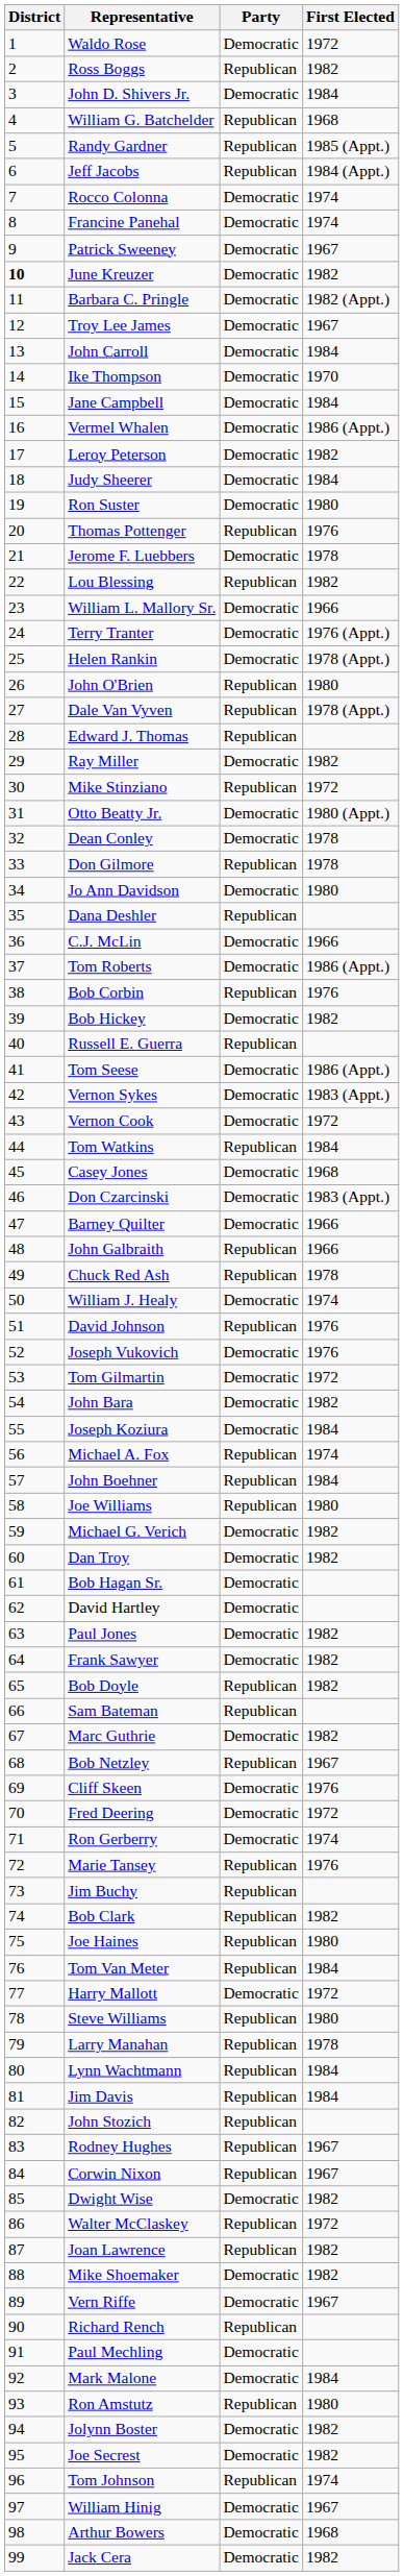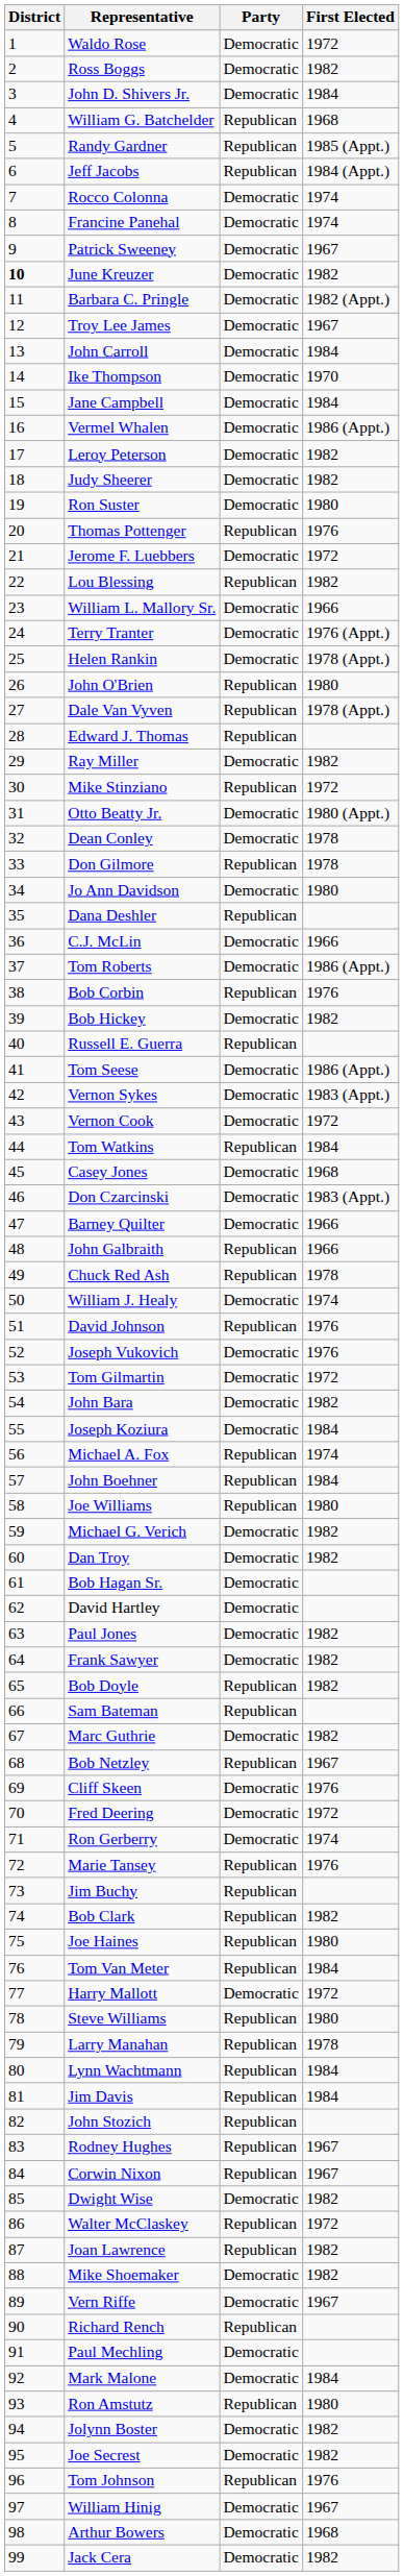 <table class="wikitable sortable">
 <tr>
 <th>District</th>
 <th>Representative</th>
 <th>Party</th>
 <th>First Elected</th>
 </tr>
 <tr>
 <td>1</td>
 <td><a href='#'>Waldo Rose</a></td>
 <td>Democratic</td>
 <td>1972</td>
 </tr>
 <tr>
 <td>2</td>
 <td><a href='#'>Ross Boggs</a></td>
-<td>Republican</td>
+<td>Democratic</td>
 <td>1982</td>
 </tr>
 <tr>
 <td>3</td>
 <td><a href='#'>John D. Shivers Jr.</a></td>
 <td>Democratic</td>
 <td>1984</td>
 </tr>
 <tr>
 <td>4</td>
 <td><a href='#'>William G. Batchelder</a></td>
 <td>Republican</td>
 <td>1968</td>
 </tr>
 <tr>
 <td>5</td>
 <td><a href='#'>Randy Gardner</a></td>
 <td>Republican</td>
 <td>1985 (Appt.)</td>
 </tr>
 <tr>
 <td>6</td>
 <td><a href='#'>Jeff Jacobs</a></td>
 <td>Republican</td>
 <td>1984 (Appt.)</td>
 </tr>
 <tr>
 <td>7</td>
 <td><a href='#'>Rocco Colonna</a></td>
 <td>Democratic</td>
 <td>1974</td>
 </tr>
 <tr>
 <td>8</td>
 <td><a href='#'>Francine Panehal</a></td>
 <td>Democratic</td>
 <td>1974</td>
 </tr>
 <tr>
 <td>9</td>
 <td><a href='#'>Patrick Sweeney</a></td>
 <td>Democratic</td>
 <td>1967</td>
 </tr>
 <tr>
 <td><strong>10</strong></td>
 <td><a href='#'>June Kreuzer</a></td>
 <td>Democratic</td>
 <td>1982</td>
 </tr>
 <tr>
 <td>11</td>
 <td><a href='#'>Barbara C. Pringle</a></td>
 <td>Democratic</td>
 <td>1982 (Appt.)</td>
 </tr>
 <tr>
 <td>12</td>
 <td><a href='#'>Troy Lee James</a></td>
 <td>Democratic</td>
 <td>1967</td>
 </tr>
 <tr>
 <td>13</td>
 <td><a href='#'>John Carroll</a></td>
 <td>Democratic</td>
 <td>1984</td>
 </tr>
 <tr>
 <td>14</td>
 <td><a href='#'>Ike Thompson</a></td>
 <td>Democratic</td>
 <td>1970</td>
 </tr>
 <tr>
 <td>15</td>
 <td><a href='#'>Jane Campbell</a></td>
 <td>Democratic</td>
 <td>1984</td>
 </tr>
 <tr>
 <td>16</td>
 <td><a href='#'>Vermel Whalen</a></td>
 <td>Democratic</td>
 <td>1986 (Appt.)</td>
 </tr>
 <tr>
 <td>17</td>
 <td><a href='#'>Leroy Peterson</a></td>
 <td>Democratic</td>
 <td>1982</td>
 </tr>
 <tr>
 <td>18</td>
 <td><a href='#'>Judy Sheerer</a></td>
 <td>Democratic</td>
-<td>1984</td>
+<td>1982</td>
 </tr>
 <tr>
 <td>19</td>
 <td><a href='#'>Ron Suster</a></td>
 <td>Democratic</td>
 <td>1980</td>
 </tr>
 <tr>
 <td>20</td>
 <td><a href='#'>Thomas Pottenger</a></td>
 <td>Republican</td>
 <td>1976</td>
 </tr>
 <tr>
 <td>21</td>
 <td><a href='#'>Jerome F. Luebbers</a></td>
 <td>Democratic</td>
-<td>1978</td>
+<td>1972</td>
 </tr>
 <tr>
 <td>22</td>
 <td><a href='#'>Lou Blessing</a></td>
 <td>Republican</td>
 <td>1982</td>
 </tr>
 <tr>
 <td>23</td>
 <td><a href='#'>William L. Mallory Sr.</a></td>
 <td>Democratic</td>
 <td>1966</td>
 </tr>
 <tr>
 <td>24</td>
 <td><a href='#'>Terry Tranter</a></td>
 <td>Democratic</td>
 <td>1976 (Appt.)</td>
 </tr>
 <tr>
 <td>25</td>
 <td><a href='#'>Helen Rankin</a></td>
 <td>Democratic</td>
 <td>1978 (Appt.)</td>
 </tr>
 <tr>
 <td>26</td>
 <td><a href='#'>John O'Brien</a></td>
 <td>Republican</td>
 <td>1980</td>
 </tr>
 <tr>
 <td>27</td>
 <td><a href='#'>Dale Van Vyven</a></td>
 <td>Republican</td>
 <td>1978 (Appt.)</td>
 </tr>
 <tr>
 <td>28</td>
 <td><a href='#'>Edward J. Thomas</a></td>
 <td>Republican</td>
 <td></td>
 </tr>
 <tr>
 <td>29</td>
 <td><a href='#'>Ray Miller</a></td>
 <td>Democratic</td>
 <td>1982</td>
 </tr>
 <tr>
 <td>30</td>
 <td><a href='#'>Mike Stinziano</a></td>
 <td>Republican</td>
 <td>1972</td>
 </tr>
 <tr>
 <td>31</td>
 <td><a href='#'>Otto Beatty Jr.</a></td>
 <td>Democratic</td>
 <td>1980 (Appt.)</td>
 </tr>
 <tr>
 <td>32</td>
 <td><a href='#'>Dean Conley</a></td>
 <td>Democratic</td>
 <td>1978</td>
 </tr>
 <tr>
 <td>33</td>
 <td><a href='#'>Don Gilmore</a></td>
 <td>Republican</td>
 <td>1978</td>
 </tr>
 <tr>
 <td>34</td>
 <td><a href='#'>Jo Ann Davidson</a></td>
 <td>Democratic</td>
 <td>1980</td>
 </tr>
 <tr>
 <td>35</td>
 <td><a href='#'>Dana Deshler</a></td>
 <td>Republican</td>
 <td></td>
 </tr>
 <tr>
 <td>36</td>
 <td><a href='#'>C.J. McLin</a></td>
 <td>Democratic</td>
 <td>1966</td>
 </tr>
 <tr>
 <td>37</td>
 <td><a href='#'>Tom Roberts</a></td>
 <td>Democratic</td>
 <td>1986 (Appt.)</td>
 </tr>
 <tr>
 <td>38</td>
 <td><a href='#'>Bob Corbin</a></td>
 <td>Republican</td>
 <td>1976</td>
 </tr>
 <tr>
 <td>39</td>
 <td><a href='#'>Bob Hickey</a></td>
 <td>Democratic</td>
 <td>1982</td>
 </tr>
 <tr>
 <td>40</td>
 <td><a href='#'>Russell E. Guerra</a></td>
 <td>Republican</td>
 <td></td>
 </tr>
 <tr>
 <td>41</td>
 <td><a href='#'>Tom Seese</a></td>
 <td>Democratic</td>
 <td>1986 (Appt.)</td>
 </tr>
 <tr>
 <td>42</td>
 <td><a href='#'>Vernon Sykes</a></td>
 <td>Democratic</td>
 <td>1983 (Appt.)</td>
 </tr>
 <tr>
 <td>43</td>
 <td><a href='#'>Vernon Cook</a></td>
 <td>Democratic</td>
 <td>1972</td>
 </tr>
 <tr>
 <td>44</td>
 <td><a href='#'>Tom Watkins</a></td>
 <td>Republican</td>
 <td>1984</td>
 </tr>
 <tr>
 <td>45</td>
 <td><a href='#'>Casey Jones</a></td>
 <td>Democratic</td>
 <td>1968</td>
 </tr>
 <tr>
 <td>46</td>
 <td><a href='#'>Don Czarcinski</a></td>
 <td>Democratic</td>
 <td>1983 (Appt.)</td>
 </tr>
 <tr>
 <td>47</td>
 <td><a href='#'>Barney Quilter</a></td>
 <td>Democratic</td>
 <td>1966</td>
 </tr>
 <tr>
 <td>48</td>
 <td><a href='#'>John Galbraith</a></td>
 <td>Republican</td>
 <td>1966</td>
 </tr>
 <tr>
 <td>49</td>
 <td><a href='#'>Chuck Red Ash</a></td>
 <td>Republican</td>
 <td>1978</td>
 </tr>
 <tr>
 <td>50</td>
 <td><a href='#'>William J. Healy</a></td>
 <td>Democratic</td>
 <td>1974</td>
 </tr>
 <tr>
 <td>51</td>
 <td><a href='#'>David Johnson</a></td>
 <td>Republican</td>
 <td>1976</td>
 </tr>
 <tr>
 <td>52</td>
 <td><a href='#'>Joseph Vukovich</a></td>
 <td>Democratic</td>
 <td>1976</td>
 </tr>
 <tr>
 <td>53</td>
 <td><a href='#'>Tom Gilmartin</a></td>
 <td>Democratic</td>
 <td>1972</td>
 </tr>
 <tr>
 <td>54</td>
 <td><a href='#'>John Bara</a></td>
 <td>Democratic</td>
 <td>1982</td>
 </tr>
 <tr>
 <td>55</td>
 <td><a href='#'>Joseph Koziura</a></td>
 <td>Democratic</td>
 <td>1984</td>
 </tr>
 <tr>
 <td>56</td>
 <td><a href='#'>Michael A. Fox</a></td>
 <td>Republican</td>
 <td>1974</td>
 </tr>
 <tr>
 <td>57</td>
 <td><a href='#'>John Boehner</a></td>
 <td>Republican</td>
 <td>1984</td>
 </tr>
 <tr>
 <td>58</td>
 <td><a href='#'>Joe Williams</a></td>
 <td>Republican</td>
 <td>1980</td>
 </tr>
 <tr>
 <td>59</td>
 <td><a href='#'>Michael G. Verich</a></td>
 <td>Democratic</td>
 <td>1982</td>
 </tr>
 <tr>
 <td>60</td>
 <td><a href='#'>Dan Troy</a></td>
 <td>Democratic</td>
 <td>1982</td>
 </tr>
 <tr>
 <td>61</td>
 <td><a href='#'>Bob Hagan Sr.</a></td>
 <td>Democratic</td>
 <td></td>
 </tr>
 <tr>
 <td>62</td>
 <td>David Hartley</td>
 <td>Democratic</td>
 <td></td>
 </tr>
 <tr>
 <td>63</td>
 <td><a href='#'>Paul Jones</a></td>
 <td>Democratic</td>
 <td>1982</td>
 </tr>
 <tr>
 <td>64</td>
 <td><a href='#'>Frank Sawyer</a></td>
 <td>Democratic</td>
 <td>1982</td>
 </tr>
 <tr>
 <td>65</td>
 <td><a href='#'>Bob Doyle</a></td>
 <td>Republican</td>
 <td>1982</td>
 </tr>
 <tr>
 <td>66</td>
 <td><a href='#'>Sam Bateman</a></td>
 <td>Republican</td>
 <td></td>
 </tr>
 <tr>
 <td>67</td>
 <td><a href='#'>Marc Guthrie</a></td>
 <td>Democratic</td>
 <td>1982</td>
 </tr>
 <tr>
 <td>68</td>
 <td><a href='#'>Bob Netzley</a></td>
 <td>Republican</td>
 <td>1967</td>
 </tr>
 <tr>
 <td>69</td>
 <td><a href='#'>Cliff Skeen</a></td>
 <td>Democratic</td>
 <td>1976</td>
 </tr>
 <tr>
 <td>70</td>
 <td><a href='#'>Fred Deering</a></td>
 <td>Democratic</td>
 <td>1972</td>
 </tr>
 <tr>
 <td>71</td>
 <td><a href='#'>Ron Gerberry</a></td>
 <td>Democratic</td>
 <td>1974</td>
 </tr>
 <tr>
 <td>72</td>
 <td><a href='#'>Marie Tansey</a></td>
 <td>Republican</td>
 <td>1976</td>
 </tr>
 <tr>
 <td>73</td>
 <td><a href='#'>Jim Buchy</a></td>
 <td>Republican</td>
 <td></td>
 </tr>
 <tr>
 <td>74</td>
 <td><a href='#'>Bob Clark</a></td>
 <td>Republican</td>
 <td>1982</td>
 </tr>
 <tr>
 <td>75</td>
 <td><a href='#'>Joe Haines</a></td>
 <td>Republican</td>
 <td>1980</td>
 </tr>
 <tr>
 <td>76</td>
 <td><a href='#'>Tom Van Meter</a></td>
 <td>Republican</td>
 <td>1984</td>
 </tr>
 <tr>
 <td>77</td>
 <td><a href='#'>Harry Mallott</a></td>
 <td>Democratic</td>
 <td>1972</td>
 </tr>
 <tr>
 <td>78</td>
 <td><a href='#'>Steve Williams</a></td>
 <td>Republican</td>
 <td>1980</td>
 </tr>
 <tr>
 <td>79</td>
 <td><a href='#'>Larry Manahan</a></td>
 <td>Republican</td>
 <td>1978</td>
 </tr>
 <tr>
 <td>80</td>
 <td><a href='#'>Lynn Wachtmann</a></td>
 <td>Republican</td>
 <td>1984</td>
 </tr>
 <tr>
 <td>81</td>
 <td><a href='#'>Jim Davis</a></td>
 <td>Republican</td>
 <td>1984</td>
 </tr>
 <tr>
 <td>82</td>
 <td><a href='#'>John Stozich</a></td>
 <td>Republican</td>
 <td></td>
 </tr>
 <tr>
 <td>83</td>
 <td><a href='#'>Rodney Hughes</a></td>
 <td>Republican</td>
 <td>1967</td>
 </tr>
 <tr>
 <td>84</td>
 <td><a href='#'>Corwin Nixon</a></td>
 <td>Republican</td>
 <td>1967</td>
 </tr>
 <tr>
 <td>85</td>
 <td><a href='#'>Dwight Wise</a></td>
 <td>Democratic</td>
 <td>1982</td>
 </tr>
 <tr>
 <td>86</td>
 <td><a href='#'>Walter McClaskey</a></td>
 <td>Republican</td>
 <td>1972</td>
 </tr>
 <tr>
 <td>87</td>
 <td><a href='#'>Joan Lawrence</a></td>
 <td>Republican</td>
 <td>1982</td>
 </tr>
 <tr>
 <td>88</td>
 <td><a href='#'>Mike Shoemaker</a></td>
 <td>Democratic</td>
 <td>1982</td>
 </tr>
 <tr>
 <td>89</td>
 <td><a href='#'>Vern Riffe</a></td>
 <td>Democratic</td>
 <td>1967</td>
 </tr>
 <tr>
 <td>90</td>
 <td><a href='#'>Richard Rench</a></td>
 <td>Republican</td>
 <td></td>
 </tr>
 <tr>
 <td>91</td>
 <td><a href='#'>Paul Mechling</a></td>
 <td>Democratic</td>
 <td></td>
 </tr>
 <tr>
 <td>92</td>
 <td><a href='#'>Mark Malone</a></td>
 <td>Democratic</td>
 <td>1984</td>
 </tr>
 <tr>
 <td>93</td>
 <td><a href='#'>Ron Amstutz</a></td>
 <td>Republican</td>
 <td>1980</td>
 </tr>
 <tr>
 <td>94</td>
 <td><a href='#'>Jolynn Boster</a></td>
 <td>Democratic</td>
 <td>1982</td>
 </tr>
 <tr>
 <td>95</td>
 <td><a href='#'>Joe Secrest</a></td>
 <td>Democratic</td>
 <td>1982</td>
 </tr>
 <tr>
 <td>96</td>
 <td><a href='#'>Tom Johnson</a></td>
 <td>Republican</td>
-<td>1974</td>
+<td>1976</td>
 </tr>
 <tr>
 <td>97</td>
 <td><a href='#'>William Hinig</a></td>
 <td>Democratic</td>
 <td>1967</td>
 </tr>
 <tr>
 <td>98</td>
 <td><a href='#'>Arthur Bowers</a></td>
 <td>Democratic</td>
 <td>1968</td>
 </tr>
 <tr>
 <td>99</td>
 <td><a href='#'>Jack Cera</a></td>
 <td>Democratic</td>
 <td>1982</td>
 </tr>
 </table>
